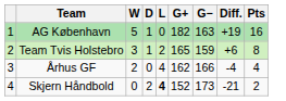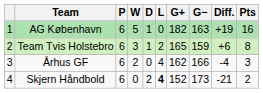 <table class="wikitable sortable" style="text-align: center;">
 <tr>
 <th align="center"></th>
 <th align="center">Team</th>
+<th align="center">P</th>
 <th align="center">W</th>
 <th align="center">D</th>
 <th align="center">L</th>
 <th align="center">G+</th>
 <th align="center">G−</th>
 <th align="center">Diff.</th>
 <th align="center">Pts</th>
 </tr>
 <tr style="background: #ACE1AF;">
 <td>1</td>
 <td>AG København</td>
+<td>6</td>
 <td>5</td>
 <td>1</td>
 <td>0</td>
 <td>182</td>
 <td>163</td>
 <td>+19</td>
 <td>16</td>
 </tr>
 <tr style="background: #D0F0C0;">
 <td>2</td>
 <td>Team Tvis Holstebro</td>
+<td>6</td>
 <td>3</td>
 <td>1</td>
 <td>2</td>
 <td>165</td>
 <td>159</td>
 <td>+6</td>
 <td>8</td>
 </tr>
 <tr>
 <td>3</td>
 <td>Århus GF</td>
+<td>6</td>
 <td>2</td>
 <td>0</td>
 <td>4</td>
 <td>162</td>
 <td>166</td>
 <td>-4</td>
-<td>4</td>
+<td>3</td>
 </tr>
 <tr>
 <td>4</td>
 <td>Skjern Håndbold</td>
+<td>6</td>
 <td>0</td>
 <td>2</td>
 <td><strong>4</strong></td>
 <td>152</td>
 <td>173</td>
 <td>-21</td>
 <td>2</td>
 </tr>
 </table>
